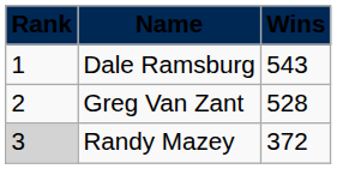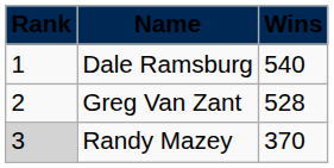 <table class="wikitable">
 <tr>
 <th style="background:#002855;"><span>Rank</span></th>
 <th style="background:#002855;"><span>Name</span></th>
 <th style="background:#002855;"><span>Wins</span></th>
 </tr>
 <tr>
 <td>1</td>
 <td>Dale Ramsburg</td>
-<td>543</td>
+<td>540</td>
 </tr>
 <tr>
 <td>2</td>
 <td>Greg Van Zant</td>
 <td>528</td>
 </tr>
 <tr>
 <td style="background: lightgrey;">3</td>
 <td>Randy Mazey</td>
-<td>372</td>
+<td>370</td>
 </tr>
 </table>
